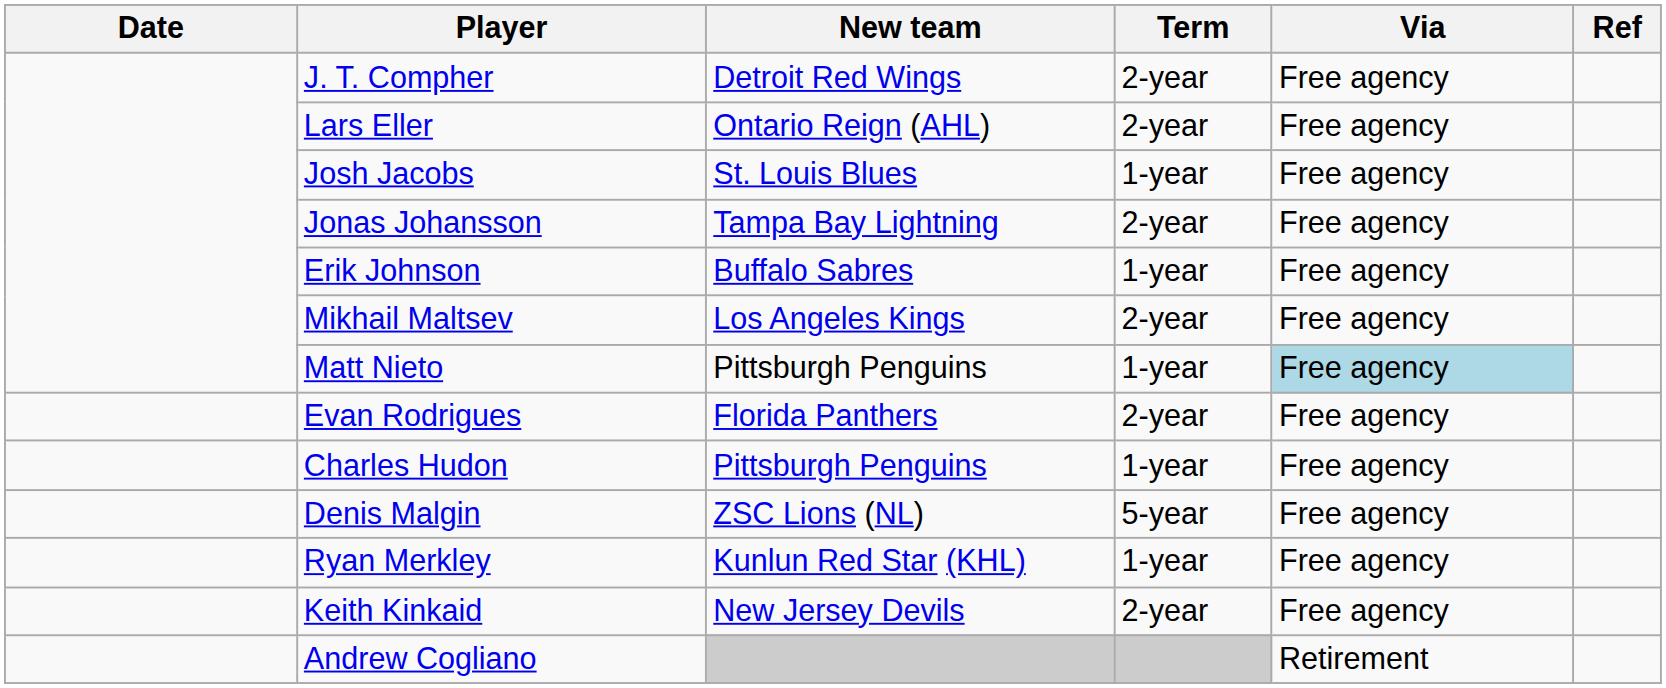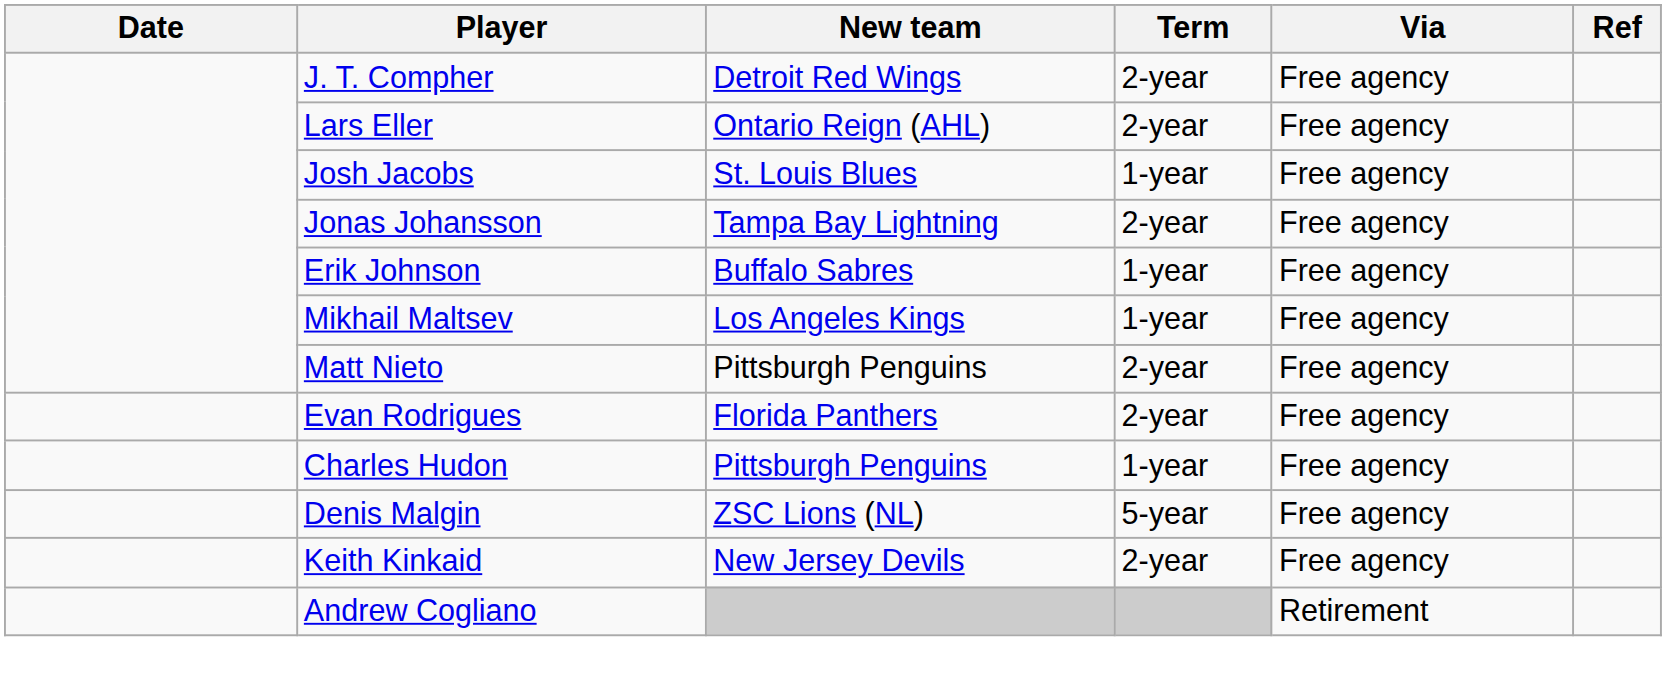 <table class="wikitable">
 <tr style="background:#ddd; text-align:center;">
 <th style="width: 10em;">Date</th>
 <th style="width: 14em;">Player</th>
 <th style="width: 14em;">New team</th>
 <th style="width: 5em;">Term</th>
 <th style="width: 10em;">Via</th>
 <th style="width: 2.5em;">Ref</th>
 </tr>
 <tr>
 <td rowspan=7></td>
 <td><a href='#'>J. T. Compher</a></td>
 <td><a href='#'>Detroit Red Wings</a></td>
 <td>2-year</td>
 <td>Free agency</td>
 <td></td>
 </tr>
 <tr>
 <td><a href='#'>Lars Eller</a></td>
 <td><a href='#'>Ontario Reign</a> (<a href='#'>AHL</a>)</td>
 <td>2-year</td>
 <td>Free agency</td>
 <td></td>
 </tr>
 <tr>
 <td><a href='#'>Josh Jacobs</a></td>
 <td><a href='#'>St. Louis Blues</a></td>
 <td>1-year</td>
 <td>Free agency</td>
 <td></td>
 </tr>
 <tr>
 <td><a href='#'>Jonas Johansson</a></td>
 <td><a href='#'>Tampa Bay Lightning</a></td>
 <td>2-year</td>
 <td>Free agency</td>
 <td></td>
 </tr>
 <tr>
 <td><a href='#'>Erik Johnson</a></td>
 <td><a href='#'>Buffalo Sabres</a></td>
 <td>1-year</td>
 <td>Free agency</td>
 <td></td>
 </tr>
 <tr>
 <td><a href='#'>Mikhail Maltsev</a></td>
 <td><a href='#'>Los Angeles Kings</a></td>
-<td>2-year</td>
+<td>1-year</td>
 <td>Free agency</td>
 <td></td>
 </tr>
 <tr>
 <td><a href='#'>Matt Nieto</a></td>
 <td>Pittsburgh Penguins</td>
-<td>1-year</td>
-<td style="background: lightblue;">Free agency</td>
+<td>2-year</td>
+<td>Free agency</td>
 <td></td>
 </tr>
 <tr>
 <td></td>
 <td><a href='#'>Evan Rodrigues</a></td>
 <td><a href='#'>Florida Panthers</a></td>
 <td>2-year</td>
 <td>Free agency</td>
 <td></td>
 </tr>
 <tr>
 <td></td>
 <td><a href='#'>Charles Hudon</a></td>
 <td><a href='#'>Pittsburgh Penguins</a></td>
 <td>1-year</td>
 <td>Free agency</td>
 <td></td>
 </tr>
 <tr>
 <td></td>
 <td><a href='#'>Denis Malgin</a></td>
 <td><a href='#'>ZSC Lions</a> (<a href='#'>NL</a>)</td>
 <td>5-year</td>
 <td>Free agency</td>
 <td></td>
 </tr>
 <tr>
 <td></td>
-<td><a href='#'>Ryan Merkley</a></td>
-<td><a href='#'>Kunlun Red Star</a> <a href='#'>(KHL)</a></td>
-<td>1-year</td>
-<td>Free agency</td>
-<td></td>
-</tr>
-<tr>
-<td></td>
 <td><a href='#'>Keith Kinkaid</a></td>
 <td><a href='#'>New Jersey Devils</a></td>
 <td>2-year</td>
 <td>Free agency</td>
 <td></td>
 </tr>
 <tr>
 <td></td>
 <td><a href='#'>Andrew Cogliano</a></td>
 <td style="background:#ccc"></td>
 <td style="background:#ccc"></td>
 <td>Retirement</td>
 <td></td>
 </tr>
 </table>
